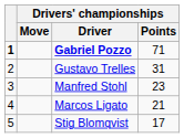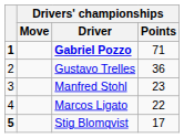 <table class="wikitable" style="font-size:85%;">
 <tr>
 <th rowspan="2"></th>
 <th colspan="3">Drivers' championships</th>
 </tr>
 <tr>
 <th>Move</th>
 <th>Driver</th>
 <th>Points</th>
 </tr>
 <tr>
 <td align="center"><strong>1</strong></td>
 <td align="center"></td>
 <td> <strong><a href='#'>Gabriel Pozzo</a></strong></td>
 <td align="center">71</td>
 </tr>
 <tr>
 <td align="center">2</td>
 <td align="center"></td>
 <td> <a href='#'>Gustavo Trelles</a></td>
-<td align="center">31</td>
+<td align="center">36</td>
 </tr>
 <tr>
 <td align="center">3</td>
 <td align="center"></td>
 <td> <a href='#'>Manfred Stohl</a></td>
 <td align="center">23</td>
 </tr>
 <tr>
 <td align="center">4</td>
 <td align="center"></td>
 <td> <a href='#'>Marcos Ligato</a></td>
-<td align="center">21</td>
+<td align="center">22</td>
 </tr>
 <tr>
-<td align="center">5</td>
+<td align="center"><strong>5</strong></td>
 <td align="center"></td>
 <td> <a href='#'>Stig Blomqvist</a></td>
 <td align="center">17</td>
 </tr>
 </table>
